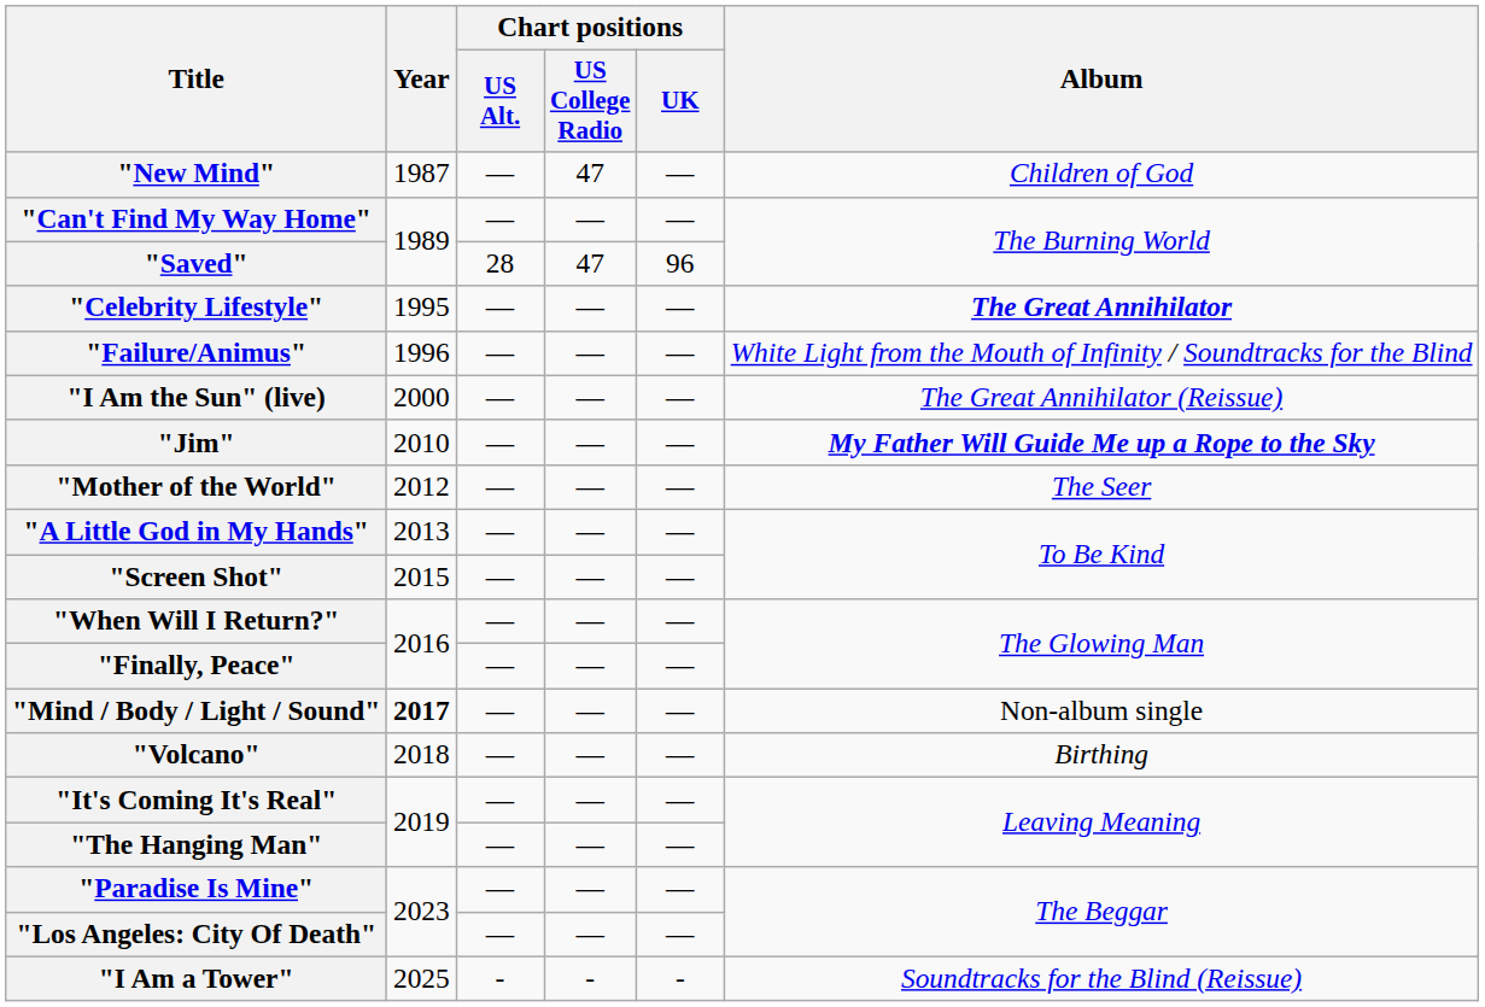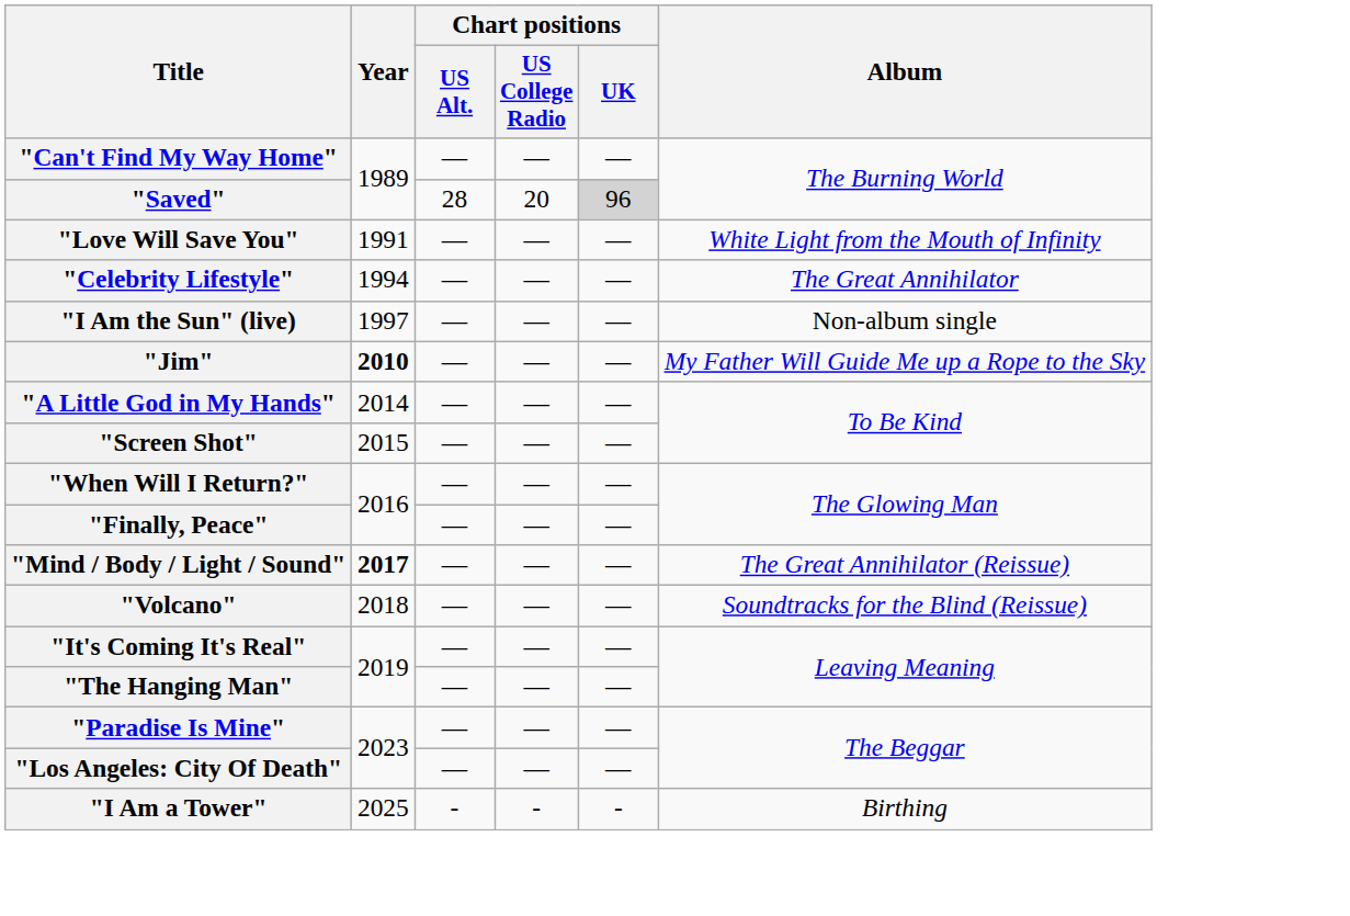 <table class="wikitable plainrowheaders" style="text-align:center">
 <tr>
 <th scope="col" rowspan="2">Title</th>
 <th scope="col" rowspan="2">Year</th>
 <th scope="col" colspan="3">Chart positions</th>
 <th scope="col" rowspan="2">Album</th>
 </tr>
 <tr>
 <th scope="col" style="width:3em;font-size:90%"><a href='#'>US Alt.</a></th>
 <th scope="col" style="width:3em;font-size:90%"><a href='#'>US College Radio</a></th>
 <th scope="col" style="width:3em;font-size:90%"><a href='#'>UK</a><br></th>
 </tr>
 <tr>
-<th scope="row">"<a href='#'>New Mind</a>"</th>
-<td>1987</td>
-<td>—</td>
-<td>47</td>
-<td>—</td>
-<td><em><a href='#'>Children of God</a></em></td>
-</tr>
-<tr>
 <th scope="row">"<a href='#'>Can't Find My Way Home</a>"</th>
 <td rowspan="2">1989</td>
 <td>—</td>
 <td>—</td>
 <td>—</td>
 <td rowspan="2"><em><a href='#'>The Burning World</a></em></td>
 </tr>
 <tr>
 <th scope="row">"<a href='#'>Saved</a>"</th>
 <td>28</td>
-<td>47</td>
-<td>96</td>
+<td>20</td>
+<td style="background: lightgrey;">96</td>
+</tr>
+<tr>
+<th scope="row">"Love Will Save You"</th>
+<td>1991</td>
+<td>—</td>
+<td>—</td>
+<td>—</td>
+<td><em><a href='#'>White Light from the Mouth of Infinity</a></em></td>
 </tr>
 <tr>
 <th scope="row">"<a href='#'>Celebrity Lifestyle</a>"</th>
-<td>1995</td>
+<td>1994</td>
 <td>—</td>
 <td>—</td>
 <td>—</td>
-<td><strong><em><a href='#'>The Great Annihilator</a></em></strong></td>
+<td><em><a href='#'>The Great Annihilator</a></em></td>
 </tr>
 <tr>
-<th scope="row">"<a href='#'>Failure/Animus</a>"</th>
-<td>1996</td>
+<th scope="row">"I Am the Sun" (live)</th>
+<td>1997</td>
 <td>—</td>
 <td>—</td>
 <td>—</td>
-<td><em><a href='#'>White Light from the Mouth of Infinity</a> / <a href='#'>Soundtracks for the Blind</a></em></td>
+<td>Non-album single</td>
 </tr>
 <tr>
-<th scope="row">"I Am the Sun" (live)</th>
-<td>2000</td>
+<th scope="row">"Jim"</th>
+<td><strong>2010</strong></td>
 <td>—</td>
 <td>—</td>
 <td>—</td>
-<td><em><a href='#'>The Great Annihilator (Reissue)</a></em></td>
-</tr>
-<tr>
-<th scope="row">"Jim"</th>
-<td>2010</td>
-<td>—</td>
-<td>—</td>
-<td>—</td>
-<td><strong><em><a href='#'>My Father Will Guide Me up a Rope to the Sky</a></em></strong></td>
-</tr>
-<tr>
-<th scope="row">"Mother of the World"</th>
-<td>2012</td>
-<td>—</td>
-<td>—</td>
-<td>—</td>
-<td><em><a href='#'>The Seer</a></em></td>
+<td><em><a href='#'>My Father Will Guide Me up a Rope to the Sky</a></em></td>
 </tr>
 <tr>
 <th scope="row">"<a href='#'>A Little God in My Hands</a>"</th>
-<td>2013</td>
+<td>2014</td>
 <td>—</td>
 <td>—</td>
 <td>—</td>
 <td rowspan="2"><em><a href='#'>To Be Kind</a></em></td>
 </tr>
 <tr>
 <th scope="row">"Screen Shot"</th>
 <td>2015</td>
 <td>—</td>
 <td>—</td>
 <td>—</td>
 </tr>
 <tr>
 <th scope="row">"When Will I Return?"</th>
 <td rowspan="2">2016</td>
 <td>—</td>
 <td>—</td>
 <td>—</td>
 <td rowspan="2"><em><a href='#'>The Glowing Man</a></em></td>
 </tr>
 <tr>
 <th scope="row">"Finally, Peace"</th>
 <td>—</td>
 <td>—</td>
 <td>—</td>
 </tr>
 <tr>
 <th scope="row">"Mind / Body / Light / Sound"</th>
 <td><strong>2017</strong></td>
 <td>—</td>
 <td>—</td>
 <td>—</td>
-<td>Non-album single</td>
+<td><em><a href='#'>The Great Annihilator (Reissue)</a></em></td>
 </tr>
 <tr>
 <th scope="row">"Volcano"</th>
 <td>2018</td>
 <td>—</td>
 <td>—</td>
 <td>—</td>
-<td><em>Birthing</em></td>
+<td><em><a href='#'>Soundtracks for the Blind (Reissue)</a></em></td>
 </tr>
 <tr>
 <th scope="row">"It's Coming It's Real"</th>
 <td rowspan="2">2019</td>
 <td>—</td>
 <td>—</td>
 <td>—</td>
 <td rowspan="2"><em><a href='#'>Leaving Meaning</a></em></td>
 </tr>
 <tr>
 <th scope="row">"The Hanging Man"</th>
 <td>—</td>
 <td>—</td>
 <td>—</td>
 </tr>
 <tr>
 <th scope="row">"<a href='#'>Paradise Is Mine</a>"</th>
 <td rowspan="2">2023</td>
 <td>—</td>
 <td>—</td>
 <td>—</td>
 <td rowspan="2"><em><a href='#'>The Beggar</a></em></td>
 </tr>
 <tr>
 <th scope="row">"Los Angeles: City Of Death"</th>
 <td>—</td>
 <td>—</td>
 <td>—</td>
 </tr>
 <tr>
 <th>"I Am a Tower"</th>
 <td>2025</td>
 <td>-</td>
 <td>-</td>
 <td>-</td>
-<td><em><a href='#'>Soundtracks for the Blind (Reissue)</a></em></td>
+<td><em>Birthing</em></td>
 </tr>
 </table>
